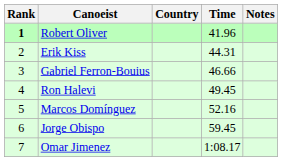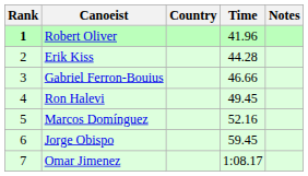 <table class="wikitable" style="text-align:center">
 <tr>
 <th>Rank</th>
 <th>Canoeist</th>
 <th>Country</th>
 <th>Time</th>
 <th>Notes</th>
 </tr>
 <tr bgcolor=bbffbb>
 <td><strong>1</strong></td>
 <td align="left"><a href='#'>Robert Oliver</a></td>
 <td align="left"></td>
 <td>41.96</td>
 <td></td>
 </tr>
 <tr bgcolor=ddffdd>
 <td>2</td>
 <td align="left"><a href='#'>Erik Kiss</a></td>
 <td align="left"></td>
-<td>44.31</td>
+<td>44.28</td>
 <td></td>
 </tr>
 <tr bgcolor=ddffdd>
 <td>3</td>
 <td align="left"><a href='#'>Gabriel Ferron-Bouius</a></td>
 <td align="left"></td>
 <td>46.66</td>
 <td></td>
 </tr>
 <tr bgcolor=ddffdd>
 <td>4</td>
 <td align="left"><a href='#'>Ron Halevi</a></td>
 <td align="left"></td>
 <td>49.45</td>
 <td></td>
 </tr>
 <tr bgcolor=ddffdd>
 <td>5</td>
 <td align="left"><a href='#'>Marcos Domínguez</a></td>
 <td align="left"></td>
 <td>52.16</td>
 <td></td>
 </tr>
 <tr bgcolor=ddffdd>
 <td>6</td>
 <td align="left"><a href='#'>Jorge Obispo</a></td>
 <td align="left"></td>
 <td>59.45</td>
 <td></td>
 </tr>
 <tr bgcolor=ddffdd>
 <td>7</td>
 <td align="left"><a href='#'>Omar Jimenez</a></td>
 <td align="left"></td>
 <td>1:08.17</td>
 <td></td>
 </tr>
 </table>
